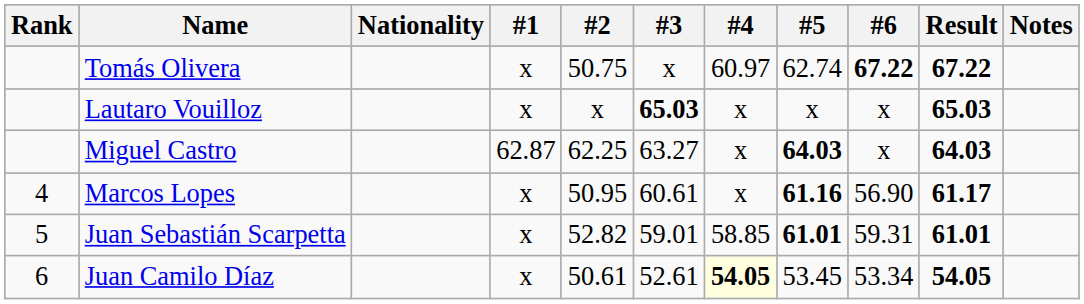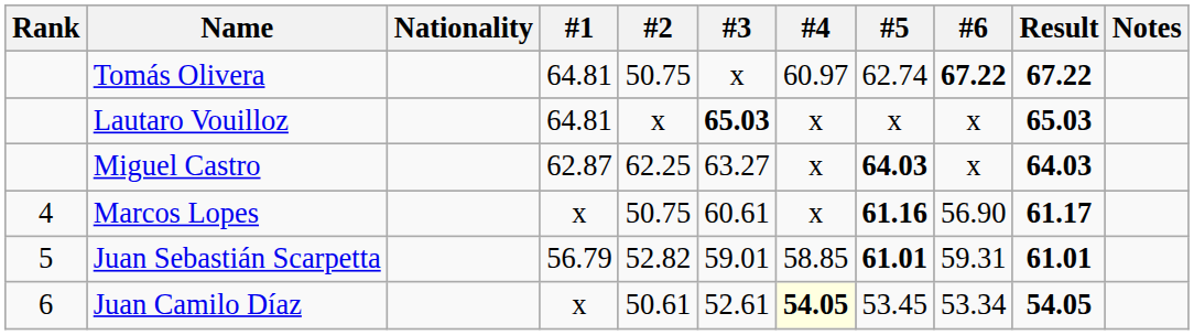 <table class="wikitable sortable" style="text-align:center">
 <tr>
 <th>Rank</th>
 <th>Name</th>
 <th>Nationality</th>
 <th>#1</th>
 <th>#2</th>
 <th>#3</th>
 <th>#4</th>
 <th>#5</th>
 <th>#6</th>
 <th>Result</th>
 <th>Notes</th>
 </tr>
 <tr>
 <td></td>
 <td align=left><a href='#'>Tomás Olivera</a></td>
 <td align=left></td>
-<td>x</td>
+<td>64.81</td>
 <td>50.75</td>
 <td>x</td>
 <td>60.97</td>
 <td>62.74</td>
 <td><strong>67.22</strong></td>
 <td><strong>67.22</strong></td>
 <td></td>
 </tr>
 <tr>
 <td></td>
 <td align=left><a href='#'>Lautaro Vouilloz</a></td>
 <td align=left></td>
-<td>x</td>
+<td>64.81</td>
 <td>x</td>
 <td><strong>65.03</strong></td>
 <td>x</td>
 <td>x</td>
 <td>x</td>
 <td><strong>65.03</strong></td>
 <td></td>
 </tr>
 <tr>
 <td></td>
 <td align=left><a href='#'>Miguel Castro</a></td>
 <td align=left></td>
 <td>62.87</td>
 <td>62.25</td>
 <td>63.27</td>
 <td>x</td>
 <td><strong>64.03</strong></td>
 <td>x</td>
 <td><strong>64.03</strong></td>
 <td></td>
 </tr>
 <tr>
 <td>4</td>
 <td align=left><a href='#'>Marcos Lopes</a></td>
 <td align=left></td>
 <td>x</td>
-<td>50.95</td>
+<td>50.75</td>
 <td>60.61</td>
 <td>x</td>
 <td><strong>61.16</strong></td>
 <td>56.90</td>
 <td><strong>61.17</strong></td>
 <td></td>
 </tr>
 <tr>
 <td>5</td>
 <td align=left><a href='#'>Juan Sebastián Scarpetta</a></td>
 <td align=left></td>
-<td>x</td>
+<td>56.79</td>
 <td>52.82</td>
 <td>59.01</td>
 <td>58.85</td>
 <td><strong>61.01</strong></td>
 <td>59.31</td>
 <td><strong>61.01</strong></td>
 <td></td>
 </tr>
 <tr>
 <td>6</td>
 <td align=left><a href='#'>Juan Camilo Díaz</a></td>
 <td align=left></td>
 <td>x</td>
 <td>50.61</td>
 <td>52.61</td>
 <td style="background: lightyellow;"><strong>54.05</strong></td>
 <td>53.45</td>
 <td>53.34</td>
 <td><strong>54.05</strong></td>
 <td></td>
 </tr>
 </table>
